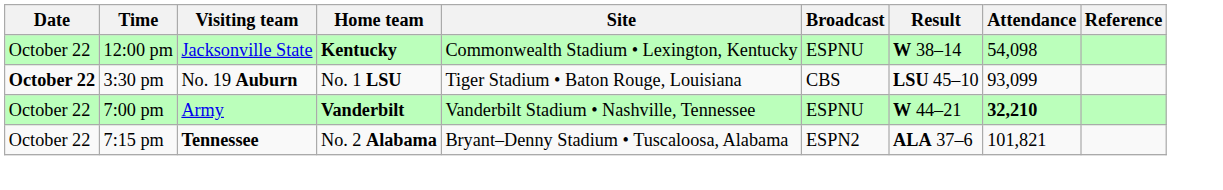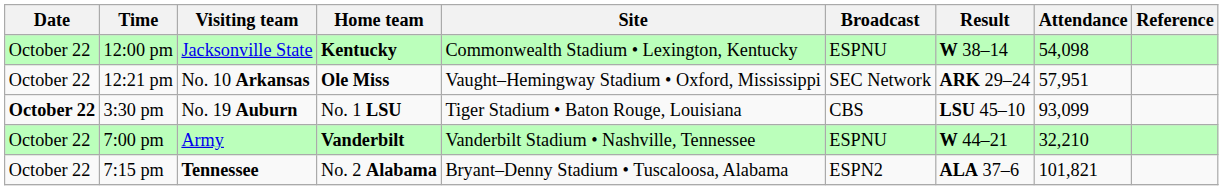 <table class="wikitable" style="font-size:95%;">
 <tr>
 <th>Date</th>
 <th>Time</th>
 <th>Visiting team</th>
 <th>Home team</th>
 <th>Site</th>
 <th>Broadcast</th>
 <th>Result</th>
 <th>Attendance</th>
 <th class="unsortable">Reference</th>
 </tr>
 <tr bgcolor=Bbffbb>
 <td>October 22</td>
 <td>12:00 pm</td>
 <td><a href='#'>Jacksonville State</a></td>
 <td><strong>Kentucky</strong></td>
 <td>Commonwealth Stadium • Lexington, Kentucky</td>
 <td>ESPNU</td>
 <td><strong>W</strong> 38–14</td>
 <td>54,098</td>
 <td align="center"></td>
 </tr>
 <tr bgcolor=>
+<td>October 22</td>
+<td>12:21 pm</td>
+<td>No. 10 <strong>Arkansas</strong></td>
+<td><strong>Ole Miss</strong></td>
+<td>Vaught–Hemingway Stadium • Oxford, Mississippi</td>
+<td>SEC Network</td>
+<td><strong>ARK</strong> 29–24</td>
+<td>57,951</td>
+<td align="center"></td>
+</tr>
+<tr bgcolor=>
 <td><strong>October 22</strong></td>
 <td>3:30 pm</td>
 <td>No. 19 <strong>Auburn</strong></td>
 <td>No. 1 <strong>LSU</strong></td>
 <td>Tiger Stadium • Baton Rouge, Louisiana</td>
 <td>CBS</td>
 <td><strong>LSU</strong> 45–10</td>
 <td>93,099</td>
 <td align="center"></td>
 </tr>
 <tr bgcolor=Bbffbb>
 <td>October 22</td>
 <td>7:00 pm</td>
 <td><a href='#'>Army</a></td>
 <td><strong>Vanderbilt</strong></td>
 <td>Vanderbilt Stadium • Nashville, Tennessee</td>
 <td>ESPNU</td>
 <td><strong>W</strong> 44–21</td>
-<td><strong>32,210</strong></td>
+<td>32,210</td>
 <td align="center"></td>
 </tr>
 <tr bgcolor=>
 <td>October 22</td>
 <td>7:15 pm</td>
 <td><strong>Tennessee</strong></td>
 <td>No. 2 <strong>Alabama</strong></td>
 <td>Bryant–Denny Stadium • Tuscaloosa, Alabama</td>
 <td>ESPN2</td>
 <td><strong>ALA</strong> 37–6</td>
 <td>101,821</td>
 <td align="center"></td>
 </tr>
 <tr bgcolor=>
 </tr>
 </table>
